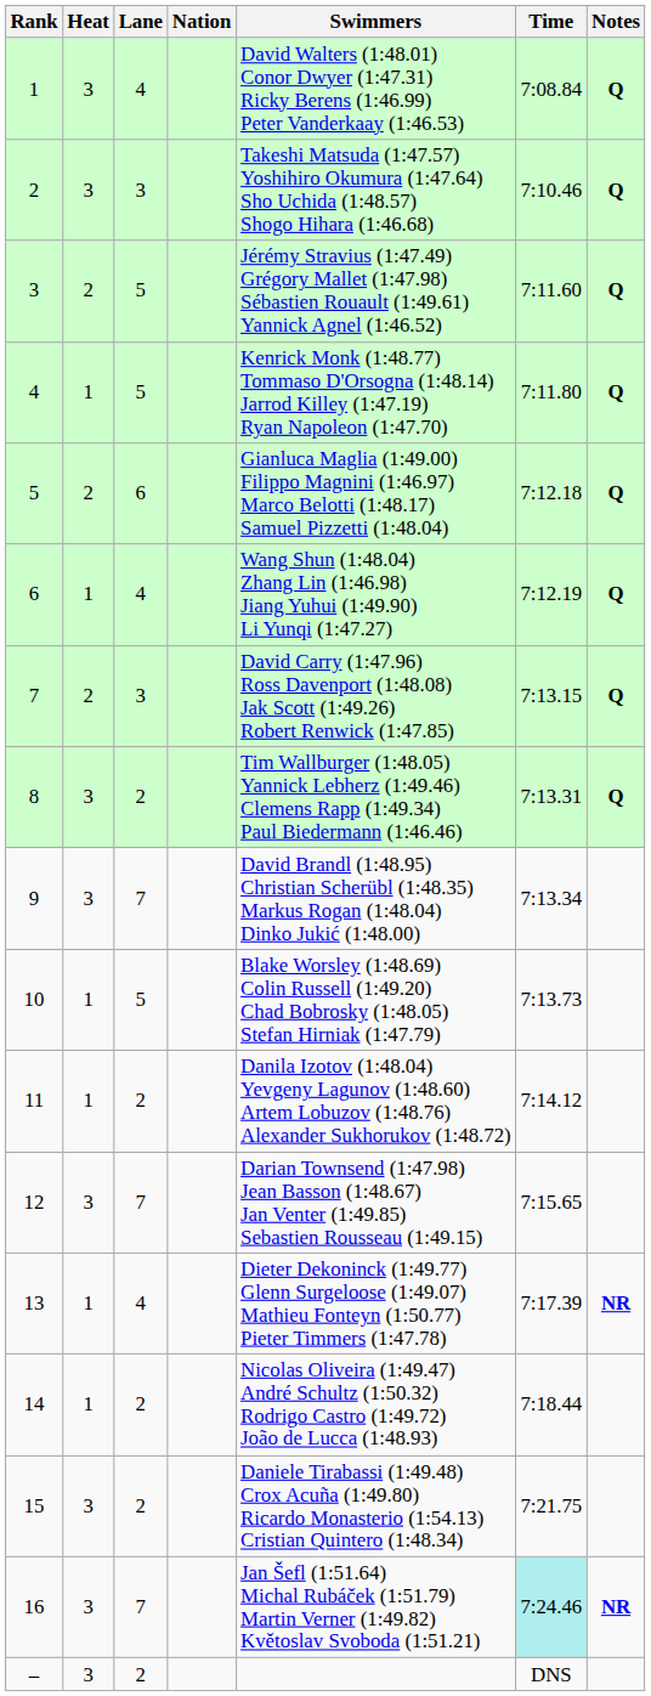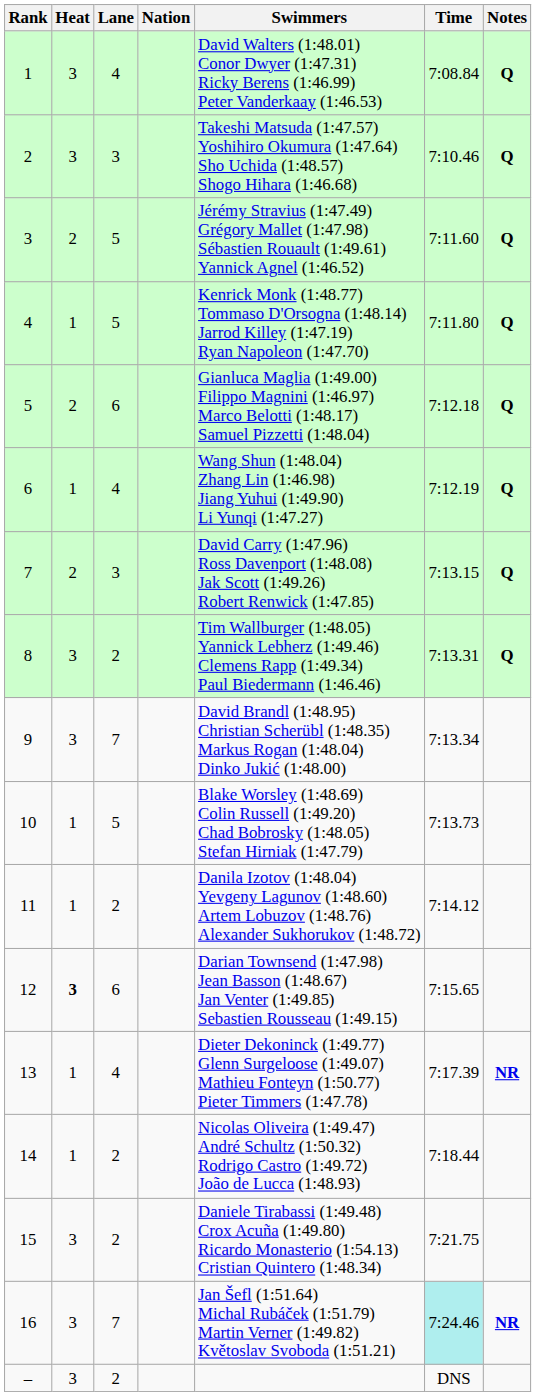 <table class="wikitable sortable" style="text-align:center">
 <tr>
 <th>Rank</th>
 <th>Heat</th>
 <th>Lane</th>
 <th>Nation</th>
 <th>Swimmers</th>
 <th>Time</th>
 <th>Notes</th>
 </tr>
 <tr bgcolor=ccffcc>
 <td>1</td>
 <td>3</td>
 <td>4</td>
 <td align=left></td>
 <td align=left><a href='#'>David Walters</a> (1:48.01)<br><a href='#'>Conor Dwyer</a> (1:47.31)<br><a href='#'>Ricky Berens</a> (1:46.99)<br><a href='#'>Peter Vanderkaay</a> (1:46.53)</td>
 <td>7:08.84</td>
 <td><strong>Q</strong></td>
 </tr>
 <tr bgcolor=ccffcc>
 <td>2</td>
 <td>3</td>
 <td>3</td>
 <td align=left></td>
 <td align=left><a href='#'>Takeshi Matsuda</a> (1:47.57)<br><a href='#'>Yoshihiro Okumura</a> (1:47.64)<br><a href='#'>Sho Uchida</a> (1:48.57)<br><a href='#'>Shogo Hihara</a> (1:46.68)</td>
 <td>7:10.46</td>
 <td><strong>Q</strong></td>
 </tr>
 <tr bgcolor=ccffcc>
 <td>3</td>
 <td>2</td>
 <td>5</td>
 <td align=left></td>
 <td align=left><a href='#'>Jérémy Stravius</a> (1:47.49)<br><a href='#'>Grégory Mallet</a> (1:47.98)<br><a href='#'>Sébastien Rouault</a> (1:49.61)<br><a href='#'>Yannick Agnel</a> (1:46.52)</td>
 <td>7:11.60</td>
 <td><strong>Q</strong></td>
 </tr>
 <tr bgcolor=ccffcc>
 <td>4</td>
 <td>1</td>
 <td>5</td>
 <td align=left></td>
 <td align=left><a href='#'>Kenrick Monk</a> (1:48.77)<br><a href='#'>Tommaso D'Orsogna</a> (1:48.14)<br><a href='#'>Jarrod Killey</a> (1:47.19)<br><a href='#'>Ryan Napoleon</a> (1:47.70)</td>
 <td>7:11.80</td>
 <td><strong>Q</strong></td>
 </tr>
 <tr bgcolor=ccffcc>
 <td>5</td>
 <td>2</td>
 <td>6</td>
 <td align=left></td>
 <td align=left><a href='#'>Gianluca Maglia</a> (1:49.00)<br><a href='#'>Filippo Magnini</a> (1:46.97)<br><a href='#'>Marco Belotti</a> (1:48.17)<br><a href='#'>Samuel Pizzetti</a> (1:48.04)</td>
 <td>7:12.18</td>
 <td><strong>Q</strong></td>
 </tr>
 <tr bgcolor=ccffcc>
 <td>6</td>
 <td>1</td>
 <td>4</td>
 <td align=left></td>
 <td align=left><a href='#'>Wang Shun</a> (1:48.04)<br><a href='#'>Zhang Lin</a> (1:46.98)<br><a href='#'>Jiang Yuhui</a> (1:49.90)<br><a href='#'>Li Yunqi</a> (1:47.27)</td>
 <td>7:12.19</td>
 <td><strong>Q</strong></td>
 </tr>
 <tr bgcolor=ccffcc>
 <td>7</td>
 <td>2</td>
 <td>3</td>
 <td align=left></td>
 <td align=left><a href='#'>David Carry</a> (1:47.96)<br><a href='#'>Ross Davenport</a> (1:48.08)<br><a href='#'>Jak Scott</a> (1:49.26)<br><a href='#'>Robert Renwick</a> (1:47.85)</td>
 <td>7:13.15</td>
 <td><strong>Q</strong></td>
 </tr>
 <tr bgcolor=ccffcc>
 <td>8</td>
 <td>3</td>
 <td>2</td>
 <td align=left></td>
 <td align=left><a href='#'>Tim Wallburger</a> (1:48.05)<br><a href='#'>Yannick Lebherz</a> (1:49.46)<br><a href='#'>Clemens Rapp</a> (1:49.34)<br><a href='#'>Paul Biedermann</a> (1:46.46)</td>
 <td>7:13.31</td>
 <td><strong>Q</strong></td>
 </tr>
 <tr>
 <td>9</td>
 <td>3</td>
 <td>7</td>
 <td align=left></td>
 <td align=left><a href='#'>David Brandl</a> (1:48.95)<br><a href='#'>Christian Scherübl</a> (1:48.35)<br><a href='#'>Markus Rogan</a> (1:48.04)<br><a href='#'>Dinko Jukić</a> (1:48.00)</td>
 <td>7:13.34</td>
 <td></td>
 </tr>
 <tr>
 <td>10</td>
 <td>1</td>
 <td>5</td>
 <td align=left></td>
 <td align=left><a href='#'>Blake Worsley</a> (1:48.69)<br><a href='#'>Colin Russell</a> (1:49.20)<br><a href='#'>Chad Bobrosky</a> (1:48.05)<br><a href='#'>Stefan Hirniak</a> (1:47.79)</td>
 <td>7:13.73</td>
 <td></td>
 </tr>
 <tr>
 <td>11</td>
 <td>1</td>
 <td>2</td>
 <td align=left></td>
 <td align=left><a href='#'>Danila Izotov</a> (1:48.04)<br><a href='#'>Yevgeny Lagunov</a> (1:48.60)<br><a href='#'>Artem Lobuzov</a> (1:48.76)<br><a href='#'>Alexander Sukhorukov</a>  (1:48.72)</td>
 <td>7:14.12</td>
 <td></td>
 </tr>
 <tr>
 <td>12</td>
-<td>3</td>
-<td>7</td>
+<td><strong>3</strong></td>
+<td>6</td>
 <td align=left></td>
 <td align=left><a href='#'>Darian Townsend</a> (1:47.98)<br><a href='#'>Jean Basson</a> (1:48.67)<br><a href='#'>Jan Venter</a> (1:49.85)<br><a href='#'>Sebastien Rousseau</a>  (1:49.15)</td>
 <td>7:15.65</td>
 <td></td>
 </tr>
 <tr>
 <td>13</td>
 <td>1</td>
 <td>4</td>
 <td align=left></td>
 <td align=left><a href='#'>Dieter Dekoninck</a> (1:49.77)<br><a href='#'>Glenn Surgeloose</a> (1:49.07)<br><a href='#'>Mathieu Fonteyn</a> (1:50.77)<br><a href='#'>Pieter Timmers</a>  (1:47.78)</td>
 <td>7:17.39</td>
 <td><strong><a href='#'>NR</a></strong></td>
 </tr>
 <tr>
 <td>14</td>
 <td>1</td>
 <td>2</td>
 <td align=left></td>
 <td align=left><a href='#'>Nicolas Oliveira</a> (1:49.47)<br><a href='#'>André Schultz</a> (1:50.32)<br><a href='#'>Rodrigo Castro</a> (1:49.72)<br><a href='#'>João de Lucca</a>  (1:48.93)</td>
 <td>7:18.44</td>
 <td></td>
 </tr>
 <tr>
 <td>15</td>
 <td>3</td>
 <td>2</td>
 <td align=left></td>
 <td align=left><a href='#'>Daniele Tirabassi</a> (1:49.48)<br><a href='#'>Crox Acuña</a> (1:49.80)<br><a href='#'>Ricardo Monasterio</a> (1:54.13)<br><a href='#'>Cristian Quintero</a>  (1:48.34)</td>
 <td>7:21.75</td>
 <td></td>
 </tr>
 <tr>
 <td>16</td>
 <td>3</td>
 <td>7</td>
 <td align=left></td>
 <td align=left><a href='#'>Jan Šefl</a> (1:51.64)<br><a href='#'>Michal Rubáček</a> (1:51.79)<br><a href='#'>Martin Verner</a> (1:49.82)<br><a href='#'>Květoslav Svoboda</a>  (1:51.21)</td>
 <td style="background: paleturquoise;">7:24.46</td>
 <td><strong><a href='#'>NR</a></strong></td>
 </tr>
 <tr>
 <td>–</td>
 <td>3</td>
 <td>2</td>
 <td align=left></td>
 <td></td>
 <td>DNS</td>
 <td></td>
 </tr>
 </table>
